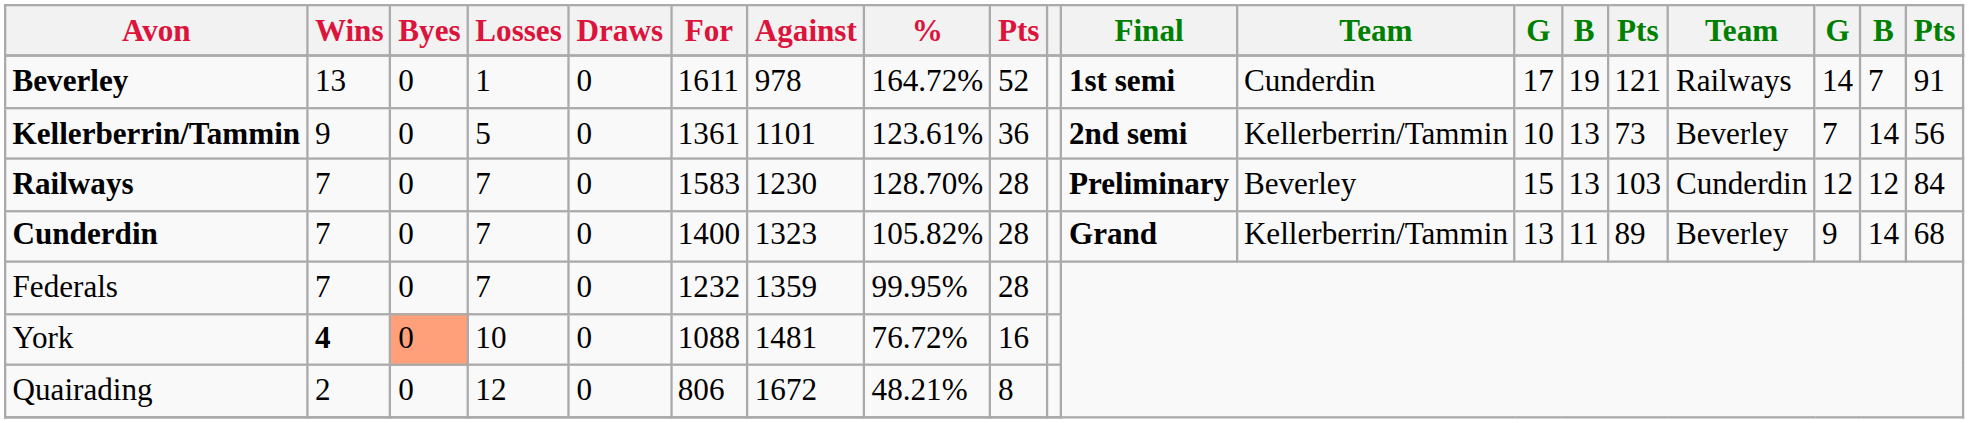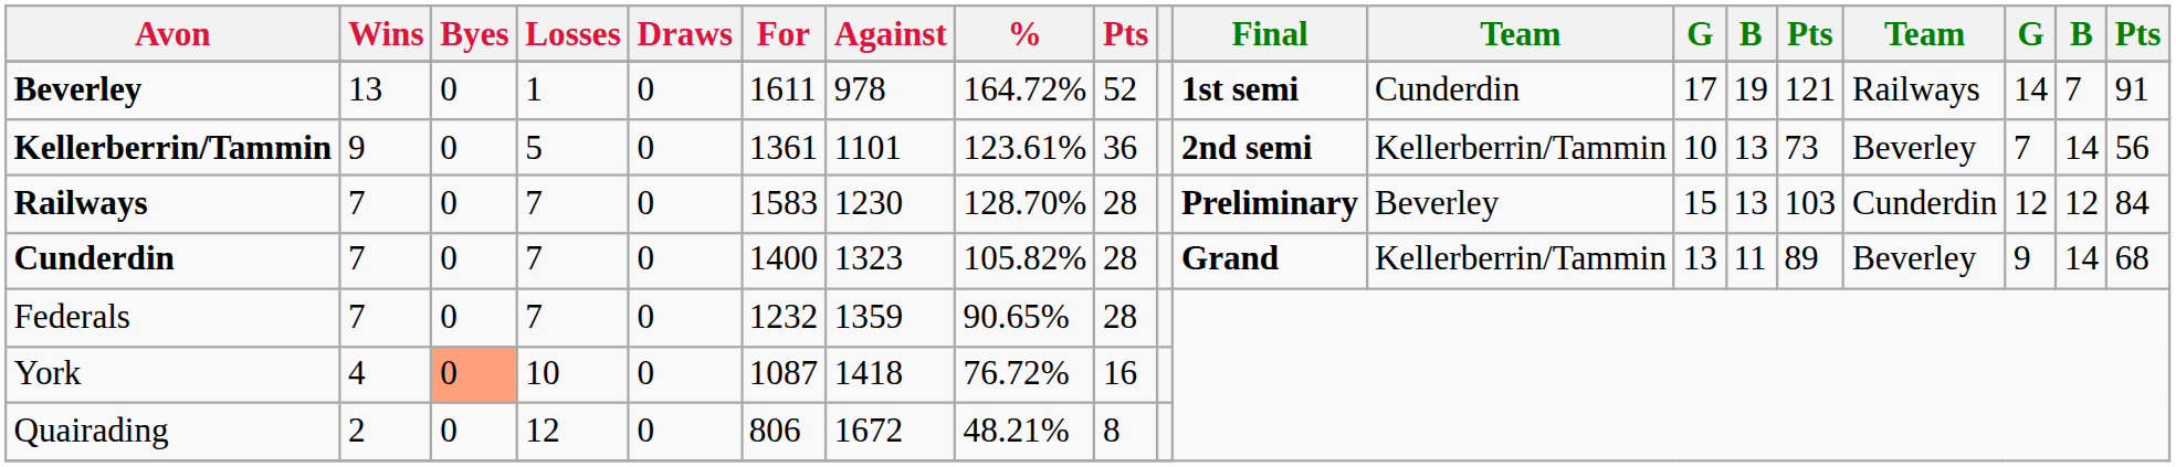 <table style="font-size: 85%; text-align: left;" class="wikitable">
 <tr>
 <th style="color:crimson">Avon</th>
 <th style="color:crimson">Wins</th>
 <th style="color:crimson">Byes</th>
 <th style="color:crimson">Losses</th>
 <th style="color:crimson">Draws</th>
 <th style="color:crimson">For</th>
 <th style="color:crimson">Against</th>
 <th style="color:crimson">%</th>
 <th style="color:crimson">Pts</th>
 <th></th>
 <th style="color:green">Final</th>
 <th style="color:green">Team</th>
 <th style="color:green">G</th>
 <th style="color:green">B</th>
 <th style="color:green">Pts</th>
 <th style="color:green">Team</th>
 <th style="color:green">G</th>
 <th style="color:green">B</th>
 <th style="color:green">Pts</th>
 </tr>
 <tr>
 </tr>
 <tr>
 </tr>
 <tr>
 <td><strong>	Beverley	</strong></td>
 <td>13</td>
 <td>0</td>
 <td>1</td>
 <td>0</td>
 <td>1611</td>
 <td>978</td>
 <td>164.72%</td>
 <td>52</td>
 <td></td>
 <td><strong>1st semi</strong></td>
 <td>Cunderdin</td>
 <td>17</td>
 <td>19</td>
 <td>121</td>
 <td>Railways</td>
 <td>14</td>
 <td>7</td>
 <td>91</td>
 </tr>
 <tr>
 <td><strong>	Kellerberrin/Tammin	</strong></td>
 <td>9</td>
 <td>0</td>
 <td>5</td>
 <td>0</td>
 <td>1361</td>
 <td>1101</td>
 <td>123.61%</td>
 <td>36</td>
 <td></td>
 <td><strong>2nd semi</strong></td>
 <td>Kellerberrin/Tammin</td>
 <td>10</td>
 <td>13</td>
 <td>73</td>
 <td>Beverley</td>
 <td>7</td>
 <td>14</td>
 <td>56</td>
 </tr>
 <tr>
 <td><strong>	Railways	</strong></td>
 <td>7</td>
 <td>0</td>
 <td>7</td>
 <td>0</td>
 <td>1583</td>
 <td>1230</td>
 <td>128.70%</td>
 <td>28</td>
 <td></td>
 <td><strong>Preliminary</strong></td>
 <td>Beverley</td>
 <td>15</td>
 <td>13</td>
 <td>103</td>
 <td>Cunderdin</td>
 <td>12</td>
 <td>12</td>
 <td>84</td>
 </tr>
 <tr>
 <td><strong>	Cunderdin	</strong></td>
 <td>7</td>
 <td>0</td>
 <td>7</td>
 <td>0</td>
 <td>1400</td>
 <td>1323</td>
 <td>105.82%</td>
 <td>28</td>
 <td></td>
 <td><strong>Grand</strong></td>
 <td>Kellerberrin/Tammin</td>
 <td>13</td>
 <td>11</td>
 <td>89</td>
 <td>Beverley</td>
 <td>9</td>
 <td>14</td>
 <td>68</td>
 </tr>
 <tr>
 <td>Federals</td>
 <td>7</td>
 <td>0</td>
 <td>7</td>
 <td>0</td>
 <td>1232</td>
 <td>1359</td>
-<td>99.95%</td>
+<td>90.65%</td>
 <td>28</td>
 <td></td>
 </tr>
 <tr>
 <td>York</td>
-<td><strong>4</strong></td>
+<td>4</td>
 <td style="background: lightsalmon;">0</td>
 <td>10</td>
 <td>0</td>
-<td>1088</td>
-<td>1481</td>
+<td>1087</td>
+<td>1418</td>
 <td>76.72%</td>
 <td>16</td>
 <td></td>
 </tr>
 <tr>
 <td>Quairading</td>
 <td>2</td>
 <td>0</td>
 <td>12</td>
 <td>0</td>
 <td>806</td>
 <td>1672</td>
 <td>48.21%</td>
 <td>8</td>
 <td></td>
 </tr>
 <tr>
 </tr>
 </table>
